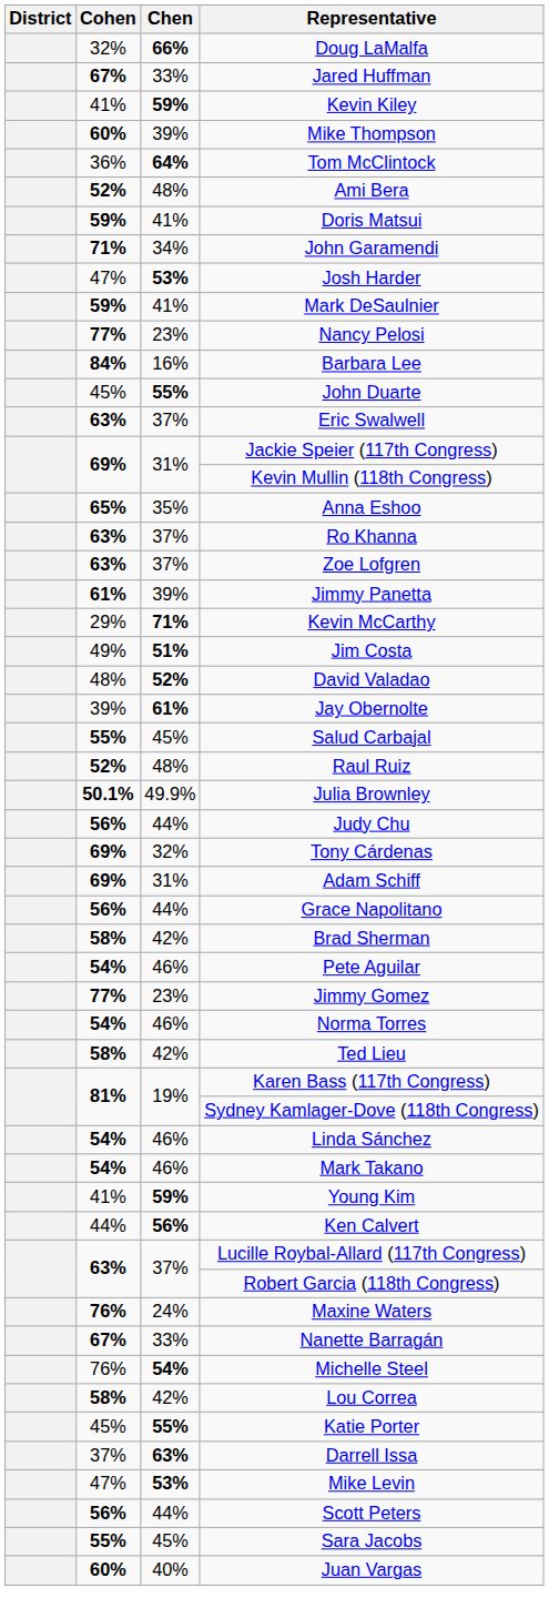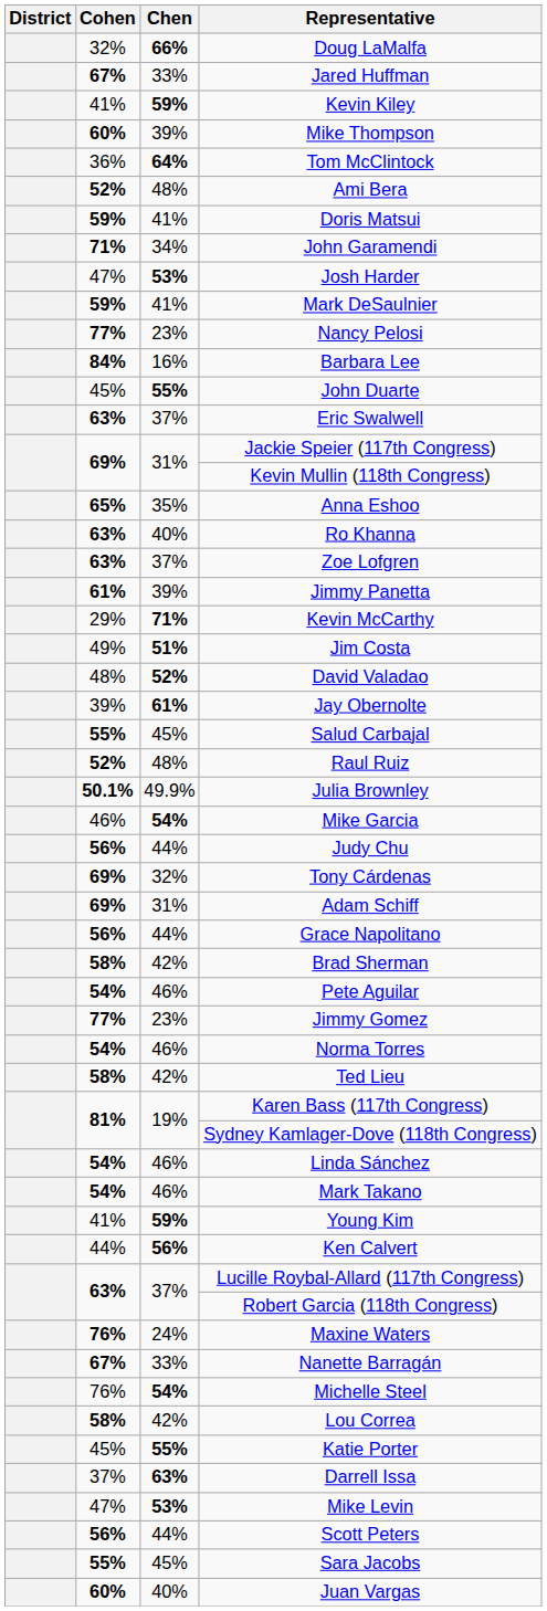 <table class="wikitable sortable">
 <tr>
 <th>District</th>
 <th>Cohen</th>
 <th>Chen</th>
 <th>Representative</th>
 </tr>
 <tr align=center>
 <th></th>
 <td>32%</td>
 <td><strong>66%</strong></td>
 <td><a href='#'>Doug LaMalfa</a></td>
 </tr>
 <tr align=center>
 <th></th>
 <td><strong>67%</strong></td>
 <td>33%</td>
 <td><a href='#'>Jared Huffman</a></td>
 </tr>
 <tr align=center>
 <th></th>
 <td>41%</td>
 <td><strong>59%</strong></td>
 <td><a href='#'>Kevin Kiley</a></td>
 </tr>
 <tr align=center>
 <th></th>
 <td><strong>60%</strong></td>
 <td>39%</td>
 <td><a href='#'>Mike Thompson</a></td>
 </tr>
 <tr align=center>
 <th></th>
 <td>36%</td>
 <td><strong>64%</strong></td>
 <td><a href='#'>Tom McClintock</a></td>
 </tr>
 <tr align=center>
 <th></th>
 <td><strong>52%</strong></td>
 <td>48%</td>
 <td><a href='#'>Ami Bera</a></td>
 </tr>
 <tr align=center>
 <th></th>
 <td><strong>59%</strong></td>
 <td>41%</td>
 <td><a href='#'>Doris Matsui</a></td>
 </tr>
 <tr align=center>
 <th></th>
 <td><strong>71%</strong></td>
 <td>34%</td>
 <td><a href='#'>John Garamendi</a></td>
 </tr>
 <tr align=center>
 <th></th>
 <td>47%</td>
 <td><strong>53%</strong></td>
 <td><a href='#'>Josh Harder</a></td>
 </tr>
 <tr align=center>
 <th></th>
 <td><strong>59%</strong></td>
 <td>41%</td>
 <td><a href='#'>Mark DeSaulnier</a></td>
 </tr>
 <tr align=center>
 <th></th>
 <td><strong>77%</strong></td>
 <td>23%</td>
 <td><a href='#'>Nancy Pelosi</a></td>
 </tr>
 <tr align=center>
 <th></th>
 <td><strong>84%</strong></td>
 <td>16%</td>
 <td><a href='#'>Barbara Lee</a></td>
 </tr>
 <tr align=center>
 <th></th>
 <td>45%</td>
 <td><strong>55%</strong></td>
 <td><a href='#'>John Duarte</a></td>
 </tr>
 <tr align=center>
 <th></th>
 <td><strong>63%</strong></td>
 <td>37%</td>
 <td><a href='#'>Eric Swalwell</a></td>
 </tr>
 <tr align=center>
 <th rowspan=2 ></th>
 <td rowspan=2><strong>69%</strong></td>
 <td rowspan=2>31%</td>
 <td><a href='#'>Jackie Speier</a> (<a href='#'>117th Congress</a>)</td>
 </tr>
 <tr align=center>
 <td><a href='#'>Kevin Mullin</a> (<a href='#'>118th Congress</a>)</td>
 </tr>
 <tr align=center>
 <th></th>
 <td><strong>65%</strong></td>
 <td>35%</td>
 <td><a href='#'>Anna Eshoo</a></td>
 </tr>
 <tr align=center>
 <th></th>
 <td><strong>63%</strong></td>
-<td>37%</td>
+<td>40%</td>
 <td><a href='#'>Ro Khanna</a></td>
 </tr>
 <tr align=center>
 <th></th>
 <td><strong>63%</strong></td>
 <td>37%</td>
 <td><a href='#'>Zoe Lofgren</a></td>
 </tr>
 <tr align=center>
 <th></th>
 <td><strong>61%</strong></td>
 <td>39%</td>
 <td><a href='#'>Jimmy Panetta</a></td>
 </tr>
 <tr align=center>
 <th></th>
 <td>29%</td>
 <td><strong>71%</strong></td>
 <td><a href='#'>Kevin McCarthy</a></td>
 </tr>
 <tr align=center>
 <th></th>
 <td>49%</td>
 <td><strong>51%</strong></td>
 <td><a href='#'>Jim Costa</a></td>
 </tr>
 <tr align=center>
 <th></th>
 <td>48%</td>
 <td><strong>52%</strong></td>
 <td><a href='#'>David Valadao</a></td>
 </tr>
 <tr align=center>
 <th></th>
 <td>39%</td>
 <td><strong>61%</strong></td>
 <td><a href='#'>Jay Obernolte</a></td>
 </tr>
 <tr align=center>
 <th></th>
 <td><strong>55%</strong></td>
 <td>45%</td>
 <td><a href='#'>Salud Carbajal</a></td>
 </tr>
 <tr align=center>
 <th></th>
 <td><strong>52%</strong></td>
 <td>48%</td>
 <td><a href='#'>Raul Ruiz</a></td>
 </tr>
 <tr align=center>
 <th></th>
 <td><strong>50.1%</strong></td>
 <td>49.9%</td>
 <td><a href='#'>Julia Brownley</a></td>
+</tr>
+<tr align=center>
+<th></th>
+<td>46%</td>
+<td><strong>54%</strong></td>
+<td><a href='#'>Mike Garcia</a></td>
 </tr>
 <tr align=center>
 <th></th>
 <td><strong>56%</strong></td>
 <td>44%</td>
 <td><a href='#'>Judy Chu</a></td>
 </tr>
 <tr align=center>
 <th></th>
 <td><strong>69%</strong></td>
 <td>32%</td>
 <td><a href='#'>Tony Cárdenas</a></td>
 </tr>
 <tr align=center>
 <th></th>
 <td><strong>69%</strong></td>
 <td>31%</td>
 <td><a href='#'>Adam Schiff</a></td>
 </tr>
 <tr align=center>
 <th></th>
 <td><strong>56%</strong></td>
 <td>44%</td>
 <td><a href='#'>Grace Napolitano</a></td>
 </tr>
 <tr align=center>
 <th></th>
 <td><strong>58%</strong></td>
 <td>42%</td>
 <td><a href='#'>Brad Sherman</a></td>
 </tr>
 <tr align=center>
 <th></th>
 <td><strong>54%</strong></td>
 <td>46%</td>
 <td><a href='#'>Pete Aguilar</a></td>
 </tr>
 <tr align=center>
 <th></th>
 <td><strong>77%</strong></td>
 <td>23%</td>
 <td><a href='#'>Jimmy Gomez</a></td>
 </tr>
 <tr align=center>
 <th></th>
 <td><strong>54%</strong></td>
 <td>46%</td>
 <td><a href='#'>Norma Torres</a></td>
 </tr>
 <tr align=center>
 <th></th>
 <td><strong>58%</strong></td>
 <td>42%</td>
 <td><a href='#'>Ted Lieu</a></td>
 </tr>
 <tr align=center>
 <th rowspan=2 ></th>
 <td rowspan=2><strong>81%</strong></td>
 <td rowspan=2>19%</td>
 <td><a href='#'>Karen Bass</a> (<a href='#'>117th Congress</a>)</td>
 </tr>
 <tr align=center>
 <td><a href='#'>Sydney Kamlager-Dove</a> (<a href='#'>118th Congress</a>)</td>
 </tr>
 <tr align=center>
 <th></th>
 <td><strong>54%</strong></td>
 <td>46%</td>
 <td><a href='#'>Linda Sánchez</a></td>
 </tr>
 <tr align=center>
 <th></th>
 <td><strong>54%</strong></td>
 <td>46%</td>
 <td><a href='#'>Mark Takano</a></td>
 </tr>
 <tr align=center>
 <th></th>
 <td>41%</td>
 <td><strong>59%</strong></td>
 <td><a href='#'>Young Kim</a></td>
 </tr>
 <tr align=center>
 <th></th>
 <td>44%</td>
 <td><strong>56%</strong></td>
 <td><a href='#'>Ken Calvert</a></td>
 </tr>
 <tr align=center>
 <th rowspan=2 ></th>
 <td rowspan=2><strong>63%</strong></td>
 <td rowspan=2>37%</td>
 <td><a href='#'>Lucille Roybal-Allard</a> (<a href='#'>117th Congress</a>)</td>
 </tr>
 <tr align=center>
 <td><a href='#'>Robert Garcia</a> (<a href='#'>118th Congress</a>)</td>
 </tr>
 <tr align=center>
 <th></th>
 <td><strong>76%</strong></td>
 <td>24%</td>
 <td><a href='#'>Maxine Waters</a></td>
 </tr>
 <tr align=center>
 <th></th>
 <td><strong>67%</strong></td>
 <td>33%</td>
 <td><a href='#'>Nanette Barragán</a></td>
 </tr>
 <tr align=center>
 <th></th>
 <td>76%</td>
 <td><strong>54%</strong></td>
 <td><a href='#'>Michelle Steel</a></td>
 </tr>
 <tr align=center>
 <th></th>
 <td><strong>58%</strong></td>
 <td>42%</td>
 <td><a href='#'>Lou Correa</a></td>
 </tr>
 <tr align=center>
 <th></th>
 <td>45%</td>
 <td><strong>55%</strong></td>
 <td><a href='#'>Katie Porter</a></td>
 </tr>
 <tr align=center>
 <th></th>
 <td>37%</td>
 <td><strong>63%</strong></td>
 <td><a href='#'>Darrell Issa</a></td>
 </tr>
 <tr align=center>
 <th></th>
 <td>47%</td>
 <td><strong>53%</strong></td>
 <td><a href='#'>Mike Levin</a></td>
 </tr>
 <tr align=center>
 <th></th>
 <td><strong>56%</strong></td>
 <td>44%</td>
 <td><a href='#'>Scott Peters</a></td>
 </tr>
 <tr align=center>
 <th></th>
 <td><strong>55%</strong></td>
 <td>45%</td>
 <td><a href='#'>Sara Jacobs</a></td>
 </tr>
 <tr align=center>
 <th></th>
 <td><strong>60%</strong></td>
 <td>40%</td>
 <td><a href='#'>Juan Vargas</a></td>
 </tr>
 </table>
